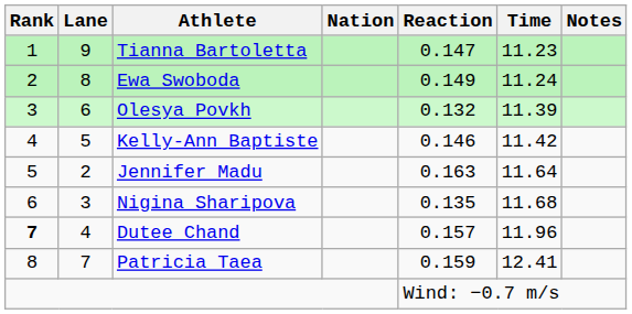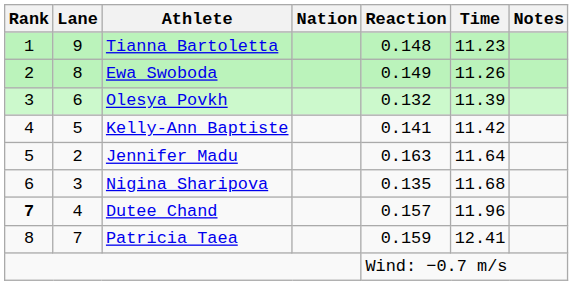 <table class="wikitable sortable" style="text-align:center">
 <tr>
 <th>Rank</th>
 <th>Lane</th>
 <th>Athlete</th>
 <th>Nation</th>
 <th>Reaction</th>
 <th>Time</th>
 <th>Notes</th>
 </tr>
 <tr bgcolor=#bbf3bb>
 <td>1</td>
 <td>9</td>
 <td align=left><a href='#'>Tianna Bartoletta</a></td>
 <td align=left></td>
-<td>0.147</td>
+<td>0.148</td>
 <td>11.23</td>
 <td></td>
 </tr>
 <tr bgcolor=#bbf3bb>
 <td>2</td>
 <td>8</td>
 <td align=left><a href='#'>Ewa Swoboda</a></td>
 <td align=left></td>
 <td>0.149</td>
-<td>11.24</td>
+<td>11.26</td>
 <td></td>
 </tr>
 <tr bgcolor=#ccf9cc>
 <td>3</td>
 <td>6</td>
 <td align=left><a href='#'>Olesya Povkh</a></td>
 <td align=left></td>
 <td>0.132</td>
 <td>11.39</td>
 <td></td>
 </tr>
 <tr>
 <td>4</td>
 <td>5</td>
 <td align=left><a href='#'>Kelly-Ann Baptiste</a></td>
 <td align=left></td>
-<td>0.146</td>
+<td>0.141</td>
 <td>11.42</td>
 <td></td>
 </tr>
 <tr>
 <td>5</td>
 <td>2</td>
 <td align=left><a href='#'>Jennifer Madu</a></td>
 <td align=left></td>
 <td>0.163</td>
 <td>11.64</td>
 <td></td>
 </tr>
 <tr>
 <td>6</td>
 <td>3</td>
 <td align=left><a href='#'>Nigina Sharipova</a></td>
 <td align=left></td>
 <td>0.135</td>
 <td>11.68</td>
 <td></td>
 </tr>
 <tr>
 <td><strong>7</strong></td>
 <td>4</td>
 <td align=left><a href='#'>Dutee Chand</a></td>
 <td align=left></td>
 <td>0.157</td>
 <td>11.96</td>
 <td></td>
 </tr>
 <tr>
 <td>8</td>
 <td>7</td>
 <td align=left><a href='#'>Patricia Taea</a></td>
 <td align=left></td>
 <td>0.159</td>
 <td>12.41</td>
 <td></td>
 </tr>
 <tr class="sortbottom">
 <td colspan=4></td>
 <td colspan="3" style="text-align:left;">Wind: −0.7 m/s</td>
 </tr>
 </table>
